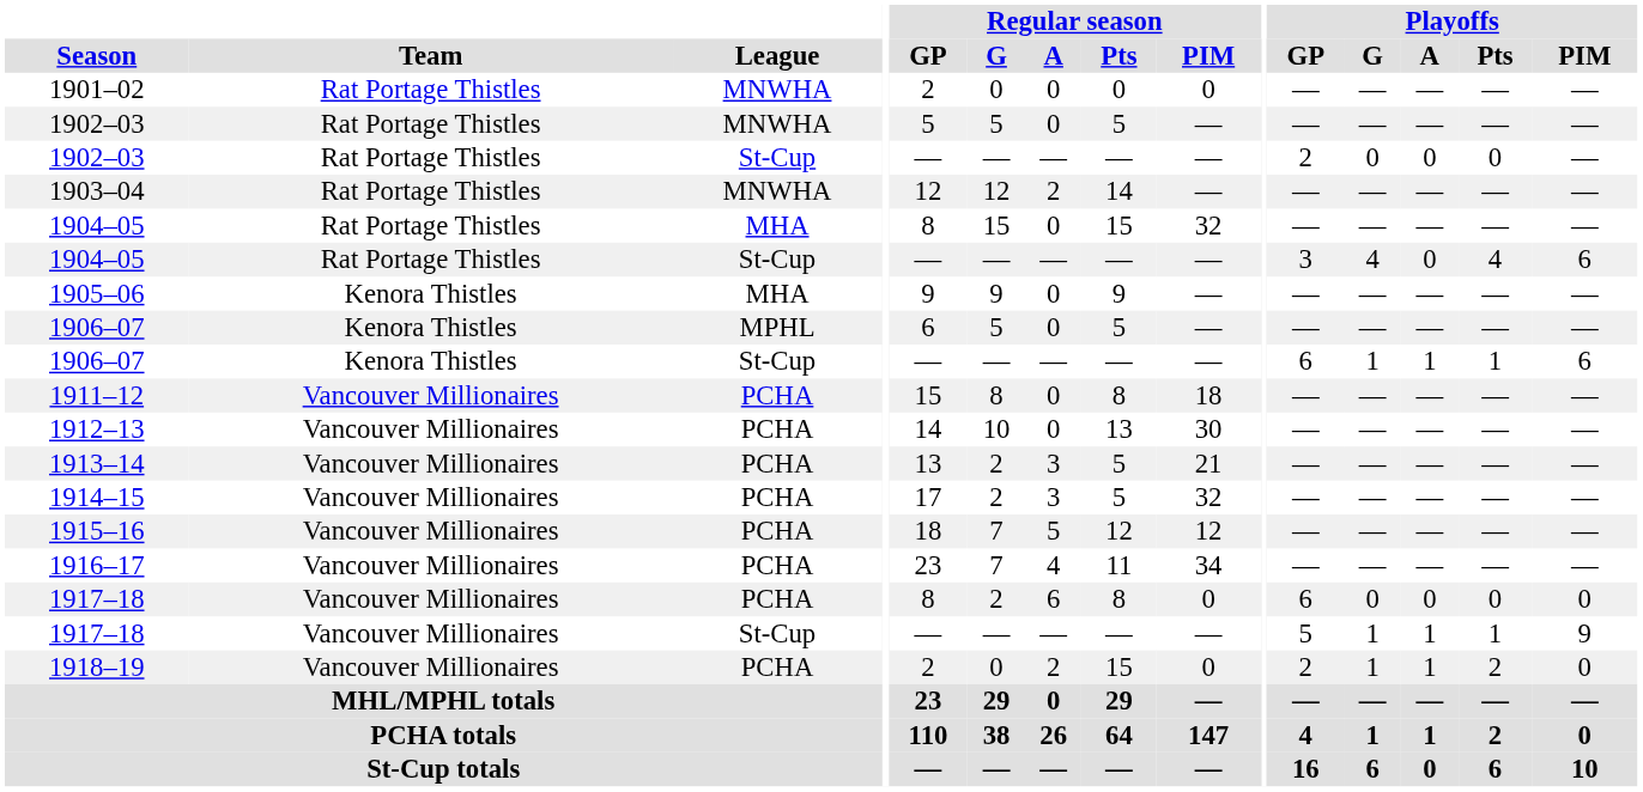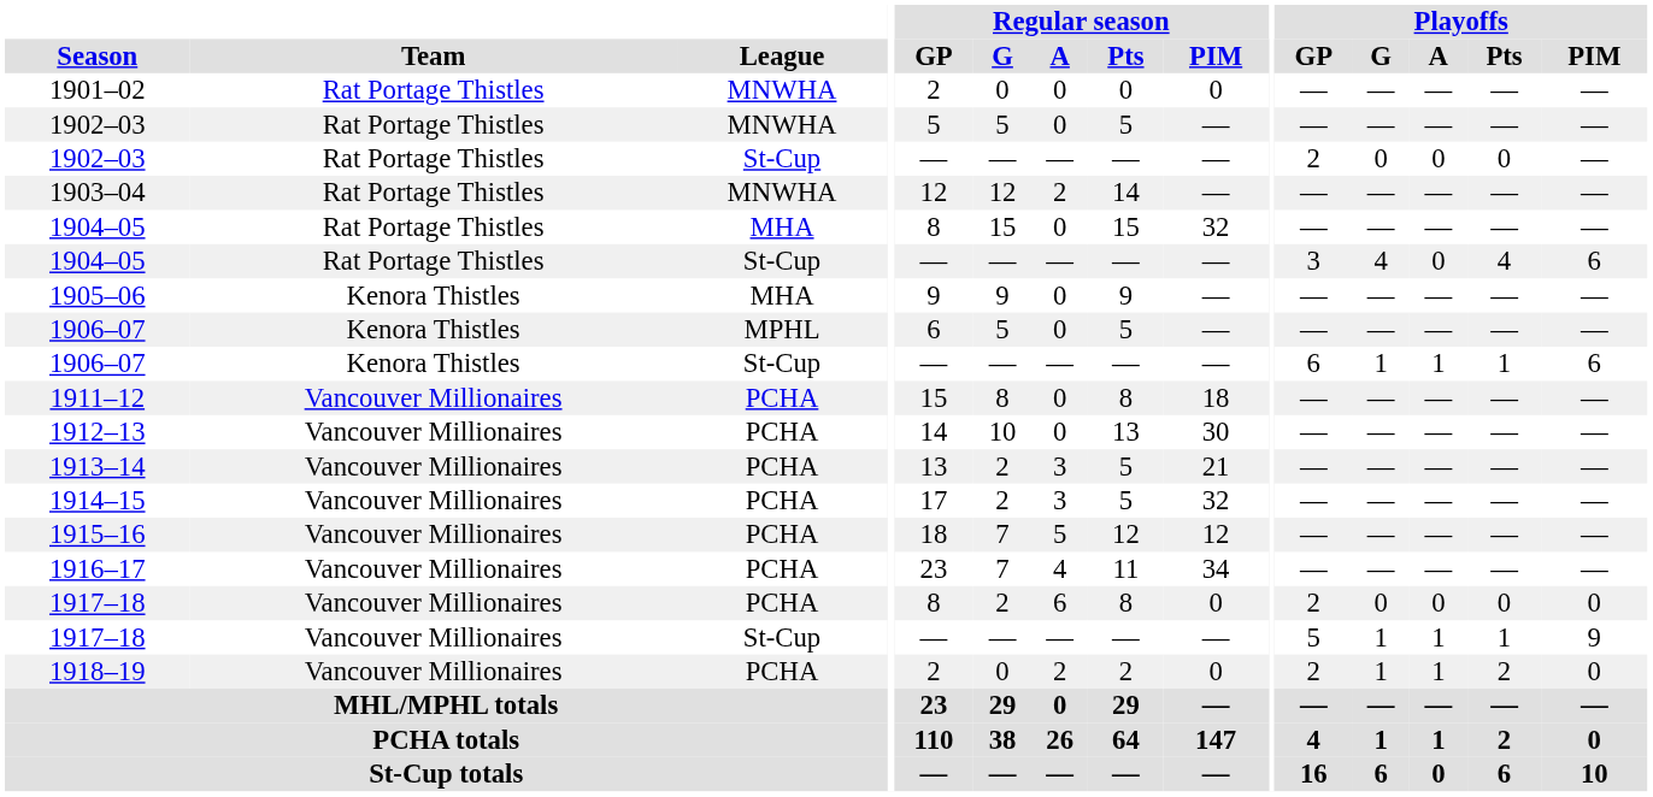 <table border="0" cellpadding="1" cellspacing="0" style="text-align:center; width:60em">
 <tr bgcolor="#e0e0e0">
 <th colspan="3" bgcolor="#ffffff"></th>
 <th rowspan="100" bgcolor="#ffffff"></th>
 <th colspan="5"><a href='#'>Regular season</a></th>
 <th rowspan="100" bgcolor="#ffffff"></th>
 <th colspan="5"><a href='#'>Playoffs</a></th>
 </tr>
 <tr bgcolor="#e0e0e0">
 <th><a href='#'>Season</a></th>
 <th>Team</th>
 <th>League</th>
 <th>GP</th>
 <th><a href='#'>G</a></th>
 <th><a href='#'>A</a></th>
 <th><a href='#'>Pts</a></th>
 <th><a href='#'>PIM</a></th>
 <th>GP</th>
 <th>G</th>
 <th>A</th>
 <th>Pts</th>
 <th>PIM</th>
 </tr>
 <tr>
 <td>1901–02</td>
 <td><a href='#'>Rat Portage Thistles</a></td>
 <td><a href='#'>MNWHA</a></td>
 <td>2</td>
 <td>0</td>
 <td>0</td>
 <td>0</td>
 <td>0</td>
 <td>—</td>
 <td>—</td>
 <td>—</td>
 <td>—</td>
 <td>—</td>
 </tr>
 <tr bgcolor="#f0f0f0">
 <td>1902–03</td>
 <td>Rat Portage Thistles</td>
 <td>MNWHA</td>
 <td>5</td>
 <td>5</td>
 <td>0</td>
 <td>5</td>
 <td>—</td>
 <td>—</td>
 <td>—</td>
 <td>—</td>
 <td>—</td>
 <td>—</td>
 </tr>
 <tr>
 <td><a href='#'>1902–03</a></td>
 <td>Rat Portage Thistles</td>
 <td><a href='#'>St-Cup</a></td>
 <td>—</td>
 <td>—</td>
 <td>—</td>
 <td>—</td>
 <td>—</td>
 <td>2</td>
 <td>0</td>
 <td>0</td>
 <td>0</td>
 <td>—</td>
 </tr>
 <tr bgcolor="#f0f0f0">
 <td>1903–04</td>
 <td>Rat Portage Thistles</td>
 <td>MNWHA</td>
 <td>12</td>
 <td>12</td>
 <td>2</td>
 <td>14</td>
 <td>—</td>
 <td>—</td>
 <td>—</td>
 <td>—</td>
 <td>—</td>
 <td>—</td>
 </tr>
 <tr>
 <td><a href='#'>1904–05</a></td>
 <td>Rat Portage Thistles</td>
 <td><a href='#'>MHA</a></td>
 <td>8</td>
 <td>15</td>
 <td>0</td>
 <td>15</td>
 <td>32</td>
 <td>—</td>
 <td>—</td>
 <td>—</td>
 <td>—</td>
 <td>—</td>
 </tr>
 <tr bgcolor="#f0f0f0">
 <td><a href='#'>1904–05</a></td>
 <td>Rat Portage Thistles</td>
 <td>St-Cup</td>
 <td>—</td>
 <td>—</td>
 <td>—</td>
 <td>—</td>
 <td>—</td>
 <td>3</td>
 <td>4</td>
 <td>0</td>
 <td>4</td>
 <td>6</td>
 </tr>
 <tr>
 <td><a href='#'>1905–06</a></td>
 <td>Kenora Thistles</td>
 <td>MHA</td>
 <td>9</td>
 <td>9</td>
 <td>0</td>
 <td>9</td>
 <td>—</td>
 <td>—</td>
 <td>—</td>
 <td>—</td>
 <td>—</td>
 <td>—</td>
 </tr>
 <tr bgcolor="#f0f0f0">
 <td><a href='#'>1906–07</a></td>
 <td>Kenora Thistles</td>
 <td>MPHL</td>
 <td>6</td>
 <td>5</td>
 <td>0</td>
 <td>5</td>
 <td>—</td>
 <td>—</td>
 <td>—</td>
 <td>—</td>
 <td>—</td>
 <td>—</td>
 </tr>
 <tr>
 <td><a href='#'>1906–07</a></td>
 <td>Kenora Thistles</td>
 <td>St-Cup</td>
 <td>—</td>
 <td>—</td>
 <td>—</td>
 <td>—</td>
 <td>—</td>
 <td>6</td>
 <td>1</td>
 <td>1</td>
 <td>1</td>
 <td>6</td>
 </tr>
 <tr bgcolor="#f0f0f0">
 <td><a href='#'>1911–12</a></td>
 <td><a href='#'>Vancouver Millionaires</a></td>
 <td><a href='#'>PCHA</a></td>
 <td>15</td>
 <td>8</td>
 <td>0</td>
 <td>8</td>
 <td>18</td>
 <td>—</td>
 <td>—</td>
 <td>—</td>
 <td>—</td>
 <td>—</td>
 </tr>
 <tr>
 <td><a href='#'>1912–13</a></td>
 <td>Vancouver Millionaires</td>
 <td>PCHA</td>
 <td>14</td>
 <td>10</td>
 <td>0</td>
 <td>13</td>
 <td>30</td>
 <td>—</td>
 <td>—</td>
 <td>—</td>
 <td>—</td>
 <td>—</td>
 </tr>
 <tr bgcolor="#f0f0f0">
 <td><a href='#'>1913–14</a></td>
 <td>Vancouver Millionaires</td>
 <td>PCHA</td>
 <td>13</td>
 <td>2</td>
 <td>3</td>
 <td>5</td>
 <td>21</td>
 <td>—</td>
 <td>—</td>
 <td>—</td>
 <td>—</td>
 <td>—</td>
 </tr>
 <tr>
 <td><a href='#'>1914–15</a></td>
 <td>Vancouver Millionaires</td>
 <td>PCHA</td>
 <td>17</td>
 <td>2</td>
 <td>3</td>
 <td>5</td>
 <td>32</td>
 <td>—</td>
 <td>—</td>
 <td>—</td>
 <td>—</td>
 <td>—</td>
 </tr>
 <tr bgcolor="#f0f0f0">
 <td><a href='#'>1915–16</a></td>
 <td>Vancouver Millionaires</td>
 <td>PCHA</td>
 <td>18</td>
 <td>7</td>
 <td>5</td>
 <td>12</td>
 <td>12</td>
 <td>—</td>
 <td>—</td>
 <td>—</td>
 <td>—</td>
 <td>—</td>
 </tr>
 <tr>
 <td><a href='#'>1916–17</a></td>
 <td>Vancouver Millionaires</td>
 <td>PCHA</td>
 <td>23</td>
 <td>7</td>
 <td>4</td>
 <td>11</td>
 <td>34</td>
 <td>—</td>
 <td>—</td>
 <td>—</td>
 <td>—</td>
 <td>—</td>
 </tr>
 <tr bgcolor="#f0f0f0">
 <td><a href='#'>1917–18</a></td>
 <td>Vancouver Millionaires</td>
 <td>PCHA</td>
 <td>8</td>
 <td>2</td>
 <td>6</td>
 <td>8</td>
 <td>0</td>
-<td>6</td>
+<td>2</td>
 <td>0</td>
 <td>0</td>
 <td>0</td>
 <td>0</td>
 </tr>
 <tr>
 <td><a href='#'>1917–18</a></td>
 <td>Vancouver Millionaires</td>
 <td>St-Cup</td>
 <td>—</td>
 <td>—</td>
 <td>—</td>
 <td>—</td>
 <td>—</td>
 <td>5</td>
 <td>1</td>
 <td>1</td>
 <td>1</td>
 <td>9</td>
 </tr>
 <tr bgcolor="#f0f0f0">
 <td><a href='#'>1918–19</a></td>
 <td>Vancouver Millionaires</td>
 <td>PCHA</td>
 <td>2</td>
 <td>0</td>
 <td>2</td>
-<td>15</td>
+<td>2</td>
 <td>0</td>
 <td>2</td>
 <td>1</td>
 <td>1</td>
 <td>2</td>
 <td>0</td>
 </tr>
 <tr bgcolor="#e0e0e0">
 <th colspan="3">MHL/MPHL totals</th>
 <th>23</th>
 <th>29</th>
 <th>0</th>
 <th>29</th>
 <th>—</th>
 <th>—</th>
 <th>—</th>
 <th>—</th>
 <th>—</th>
 <th>—</th>
 </tr>
 <tr bgcolor="#e0e0e0">
 <th colspan="3">PCHA totals</th>
 <th>110</th>
 <th>38</th>
 <th>26</th>
 <th>64</th>
 <th>147</th>
 <th>4</th>
 <th>1</th>
 <th>1</th>
 <th>2</th>
 <th>0</th>
 </tr>
 <tr bgcolor="#e0e0e0">
 <th colspan="3">St-Cup totals</th>
 <th>—</th>
 <th>—</th>
 <th>—</th>
 <th>—</th>
 <th>—</th>
 <th>16</th>
 <th>6</th>
 <th>0</th>
 <th>6</th>
 <th>10</th>
 </tr>
 </table>
